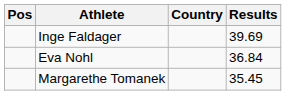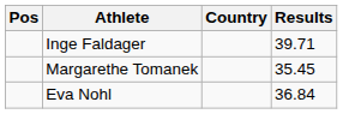 <table class="wikitable">
 <tr>
 <th>Pos</th>
 <th>Athlete</th>
 <th>Country</th>
 <th>Results</th>
 </tr>
 <tr>
 <td align="center"></td>
 <td>Inge Faldager</td>
 <td></td>
-<td>39.69</td>
+<td>39.71</td>
+</tr>
+<tr>
+<td align="center"></td>
+<td>Margarethe Tomanek</td>
+<td></td>
+<td>35.45</td>
 </tr>
 <tr>
 <td align="center"></td>
 <td>Eva Nohl</td>
 <td></td>
 <td>36.84</td>
 </tr>
-<tr>
-<td align="center"></td>
-<td>Margarethe Tomanek</td>
-<td></td>
-<td>35.45</td>
-</tr>
 </table>
